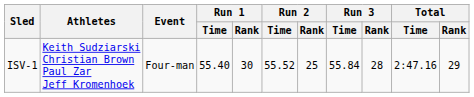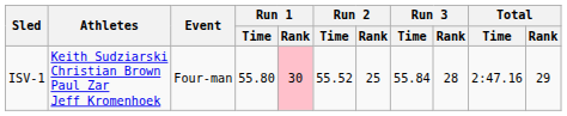 <table class="wikitable"  border="1" style="font-size:90%">
 <tr>
 <th rowspan="2">Sled</th>
 <th rowspan="2">Athletes</th>
 <th rowspan="2">Event</th>
 <th colspan="2">Run 1</th>
 <th colspan="2">Run 2</th>
 <th colspan="2">Run 3</th>
 <th colspan="2">Total</th>
 </tr>
 <tr>
 <th>Time</th>
 <th>Rank</th>
 <th>Time</th>
 <th>Rank</th>
 <th>Time</th>
 <th>Rank</th>
 <th>Time</th>
 <th>Rank</th>
 </tr>
 <tr>
 <td align="center">ISV-1</td>
 <td><a href='#'>Keith Sudziarski</a><br><a href='#'>Christian Brown</a><br><a href='#'>Paul Zar</a><br><a href='#'>Jeff Kromenhoek</a></td>
 <td>Four-man</td>
-<td align="center">55.40</td>
-<td align="center">30</td>
+<td align="center">55.80</td>
+<td align="center" style="background: pink;">30</td>
 <td align="center">55.52</td>
 <td align="center">25</td>
 <td align="center">55.84</td>
 <td align="center">28</td>
 <td align="center">2:47.16</td>
 <td align="center">29</td>
 </tr>
 </table>
